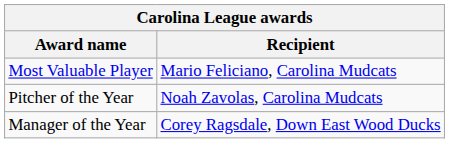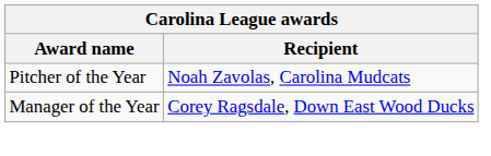 <table class="wikitable">
 <tr>
 <th colspan="2">Carolina League awards</th>
 </tr>
 <tr>
 <th>Award name</th>
 <th>Recipient</th>
-</tr>
-<tr>
-<td><a href='#'>Most Valuable Player</a></td>
-<td><a href='#'>Mario Feliciano</a>, <a href='#'>Carolina Mudcats</a></td>
 </tr>
 <tr>
 <td>Pitcher of the Year</td>
 <td><a href='#'>Noah Zavolas</a>, <a href='#'>Carolina Mudcats</a></td>
 </tr>
 <tr>
 <td>Manager of the Year</td>
 <td><a href='#'>Corey Ragsdale</a>, <a href='#'>Down East Wood Ducks</a></td>
 </tr>
 </table>
